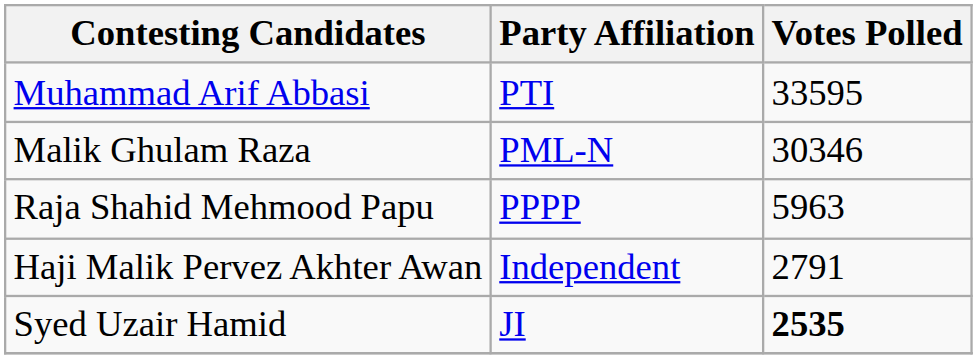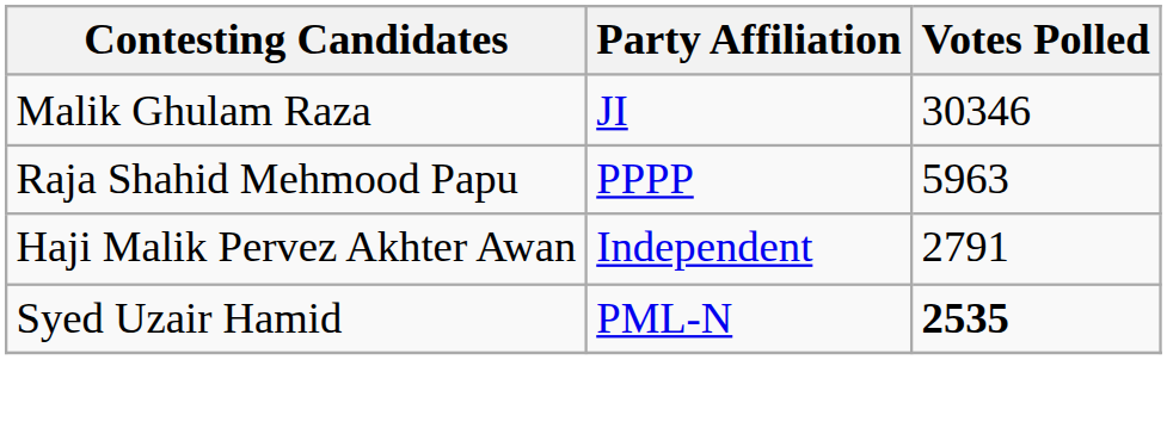 <table class="wikitable sortable">
 <tr>
 <th>Contesting Candidates</th>
 <th>Party Affiliation</th>
 <th>Votes Polled</th>
 </tr>
 <tr>
-<td><a href='#'>Muhammad Arif Abbasi</a></td>
-<td><a href='#'>PTI</a></td>
-<td>33595</td>
-</tr>
-<tr>
 <td>Malik Ghulam Raza</td>
-<td><a href='#'>PML-N</a></td>
+<td><a href='#'>JI</a></td>
 <td>30346</td>
 </tr>
 <tr>
 <td>Raja Shahid Mehmood Papu</td>
 <td><a href='#'>PPPP</a></td>
 <td>5963</td>
 </tr>
 <tr>
 <td>Haji Malik Pervez Akhter Awan</td>
 <td><a href='#'>Independent</a></td>
 <td>2791</td>
 </tr>
 <tr>
 <td>Syed Uzair Hamid</td>
-<td><a href='#'>JI</a></td>
+<td><a href='#'>PML-N</a></td>
 <td><strong>2535</strong></td>
 </tr>
 <tr>
 </tr>
 </table>
